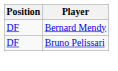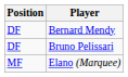 <table class="wikitable sortable">
 <tr>
 <th>Position</th>
 <th>Player</th>
 </tr>
 <tr>
 <td><a href='#'>DF</a></td>
 <td> <a href='#'>Bernard Mendy</a></td>
 </tr>
 <tr>
 <td><a href='#'>DF</a></td>
 <td> <a href='#'>Bruno Pelissari</a></td>
 </tr>
+<tr>
+<td><a href='#'>MF</a></td>
+<td> <a href='#'>Elano</a> <em>(Marquee)</em></td>
+</tr>
 </table>
